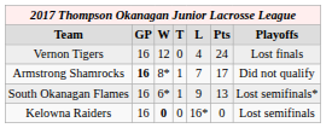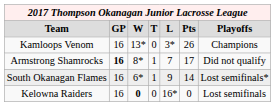 <table class="wikitable">
 <tr align="center" bgcolor="#ffeeee">
 <td colspan="7"><strong><em> 2017 Thompson Okanagan Junior Lacrosse League</em></strong></td>
 </tr>
 <tr align="center"  bgcolor="#dddddd">
 <td><strong>Team </strong></td>
 <td><strong> GP </strong></td>
 <td><strong> W </strong></td>
 <td><strong> T </strong></td>
 <td><strong> L </strong></td>
 <td><strong>Pts</strong></td>
 <td><strong>Playoffs</strong></td>
 </tr>
-<tr align="center" bgcolor="#eeeeee">
-<td>Vernon Tigers</td>
+<tr align="center">
+<td>Kamloops Venom</td>
 <td>16</td>
-<td>12</td>
+<td>13*</td>
 <td>0</td>
-<td>4</td>
-<td>24</td>
-<td>Lost finals</td>
+<td>3*</td>
+<td>26</td>
+<td>Champions</td>
 </tr>
 <tr align="center">
 <td>Armstrong Shamrocks</td>
 <td><strong>16</strong></td>
 <td>8*</td>
 <td>1</td>
 <td>7</td>
 <td>17</td>
 <td>Did not qualify</td>
 </tr>
 <tr align="center" bgcolor="#eeeeee">
 <td>South Okanagan Flames</td>
 <td>16</td>
 <td>6*</td>
 <td>1</td>
 <td>9</td>
-<td>13</td>
+<td>14</td>
 <td>Lost semifinals*</td>
 </tr>
 <tr align="center">
 <td>Kelowna Raiders</td>
 <td>16</td>
 <td><strong>0</strong></td>
 <td>0</td>
 <td>16*</td>
 <td>0</td>
 <td>Lost semifinals</td>
 </tr>
 </table>
